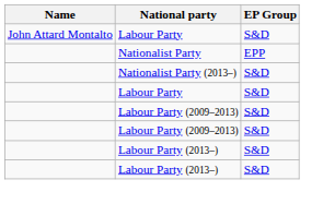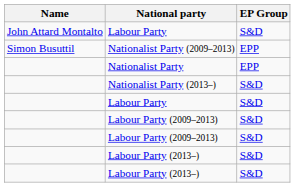 <table class="sortable wikitable">
 <tr>
 <th>Name</th>
 <th>National party</th>
 <th>EP Group</th>
 </tr>
 <tr>
 <td><a href='#'>John Attard Montalto</a></td>
 <td> <a href='#'>Labour Party</a></td>
 <td> <a href='#'>S&D</a></td>
+</tr>
+<tr>
+<td><a href='#'>Simon Busuttil</a></td>
+<td> <a href='#'>Nationalist Party</a> <small>(2009–2013)</small></td>
+<td> <a href='#'>EPP</a></td>
 </tr>
 <tr>
 <td></td>
 <td> <a href='#'>Nationalist Party</a></td>
 <td> <a href='#'>EPP</a></td>
 </tr>
 <tr>
 <td></td>
 <td> <a href='#'>Nationalist Party</a> <small>(2013–)</small></td>
 <td> <a href='#'>S&D</a></td>
 </tr>
 <tr>
 <td> </td>
 <td> <a href='#'>Labour Party</a></td>
 <td> <a href='#'>S&D</a></td>
 </tr>
 <tr>
 <td></td>
 <td> <a href='#'>Labour Party</a> <small>(2009–2013)</small></td>
 <td> <a href='#'>S&D</a></td>
 </tr>
 <tr>
 <td></td>
 <td> <a href='#'>Labour Party</a> <small>(2009–2013)</small></td>
 <td> <a href='#'>S&D</a></td>
 </tr>
 <tr>
 <td></td>
 <td> <a href='#'>Labour Party</a> <small>(2013–)</small></td>
 <td> <a href='#'>S&D</a></td>
 </tr>
 <tr>
 <td></td>
 <td> <a href='#'>Labour Party</a> <small>(2013–)</small></td>
 <td> <a href='#'>S&D</a></td>
 </tr>
 </table>
